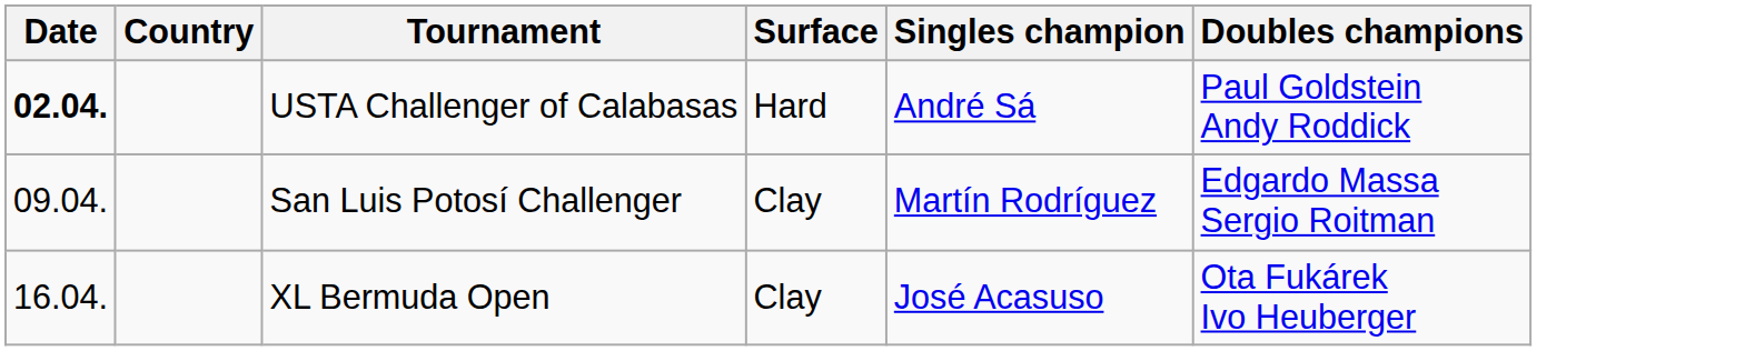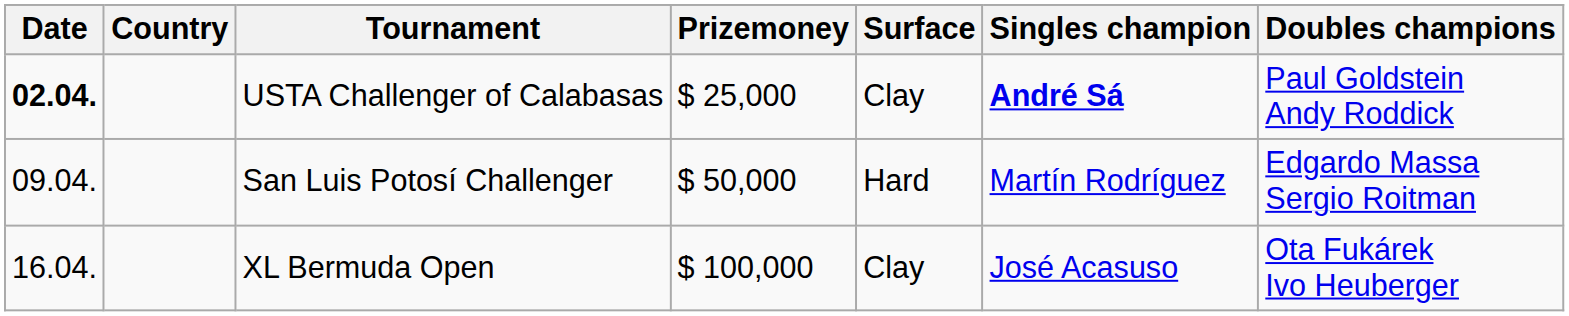 <table class="sortable wikitable" style=font-size:97%>
 <tr>
 <th>Date</th>
 <th>Country</th>
 <th>Tournament</th>
+<th>Prizemoney</th>
 <th>Surface</th>
 <th>Singles champion</th>
 <th>Doubles champions</th>
 </tr>
 <tr>
 <td><strong>02.04.</strong></td>
 <td></td>
 <td>USTA Challenger of Calabasas</td>
-<td>Hard</td>
-<td> <a href='#'>André Sá</a></td>
+<td>$ 25,000</td>
+<td>Clay</td>
+<td><strong> <a href='#'>André Sá</a></strong></td>
 <td> <a href='#'>Paul Goldstein</a><br> <a href='#'>Andy Roddick</a></td>
 </tr>
 <tr>
 <td>09.04.</td>
 <td></td>
 <td>San Luis Potosí Challenger</td>
-<td>Clay</td>
+<td>$ 50,000</td>
+<td>Hard</td>
 <td> <a href='#'>Martín Rodríguez</a></td>
 <td> <a href='#'>Edgardo Massa</a> <br>  <a href='#'>Sergio Roitman</a></td>
 </tr>
 <tr>
 <td>16.04.</td>
 <td></td>
 <td>XL Bermuda Open</td>
+<td>$ 100,000</td>
 <td>Clay</td>
 <td> <a href='#'>José Acasuso</a></td>
 <td> <a href='#'>Ota Fukárek</a><br> <a href='#'>Ivo Heuberger</a></td>
 </tr>
 </table>
